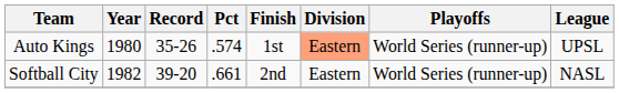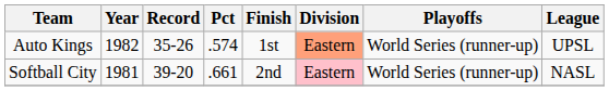 <table class="wikitable">
 <tr style="background: #F2F2F2;">
 <th>Team</th>
 <th>Year</th>
 <th>Record</th>
 <th>Pct</th>
 <th>Finish</th>
 <th>Division</th>
 <th>Playoffs</th>
 <th>League</th>
 </tr>
 <tr align=center>
 <td>Auto Kings</td>
-<td>1980</td>
+<td>1982</td>
 <td>35-26</td>
 <td>.574</td>
 <td>1st</td>
 <td style="background: lightsalmon;">Eastern</td>
 <td>World Series (runner-up)</td>
 <td>UPSL</td>
 </tr>
 <tr align=center>
 <td>Softball City</td>
-<td>1982</td>
+<td>1981</td>
 <td>39-20</td>
 <td>.661</td>
 <td>2nd</td>
-<td>Eastern</td>
+<td style="background: pink;">Eastern</td>
 <td>World Series (runner-up)</td>
 <td>NASL</td>
 </tr>
 <tr align=center>
 </tr>
 </table>
